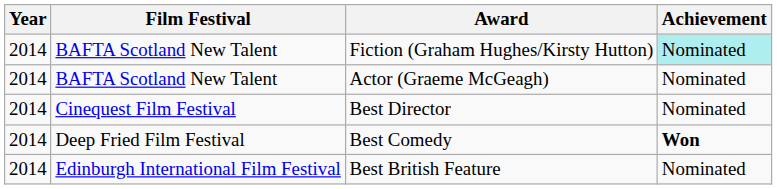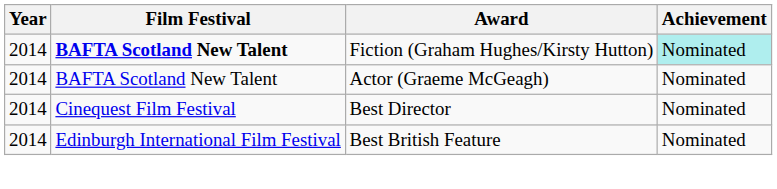 <table class="wikitable">
 <tr>
 <th>Year</th>
 <th>Film Festival</th>
 <th>Award</th>
 <th>Achievement</th>
 </tr>
 <tr>
 <td>2014</td>
-<td><a href='#'>BAFTA Scotland</a> New Talent</td>
+<td><strong><a href='#'>BAFTA Scotland</a> New Talent</strong></td>
 <td>Fiction (Graham Hughes/Kirsty Hutton)</td>
 <td style="background: paleturquoise;">Nominated</td>
 </tr>
 <tr>
 <td>2014</td>
 <td><a href='#'>BAFTA Scotland</a> New Talent</td>
 <td>Actor (Graeme McGeagh)</td>
 <td>Nominated</td>
 </tr>
 <tr>
 <td>2014</td>
 <td><a href='#'>Cinequest Film Festival</a></td>
 <td>Best Director</td>
 <td>Nominated</td>
 </tr>
 <tr>
 <td>2014</td>
-<td>Deep Fried Film Festival</td>
-<td>Best Comedy</td>
-<td><strong>Won</strong></td>
-</tr>
-<tr>
-<td>2014</td>
 <td><a href='#'>Edinburgh International Film Festival</a></td>
 <td>Best British Feature</td>
 <td>Nominated</td>
 </tr>
 </table>
